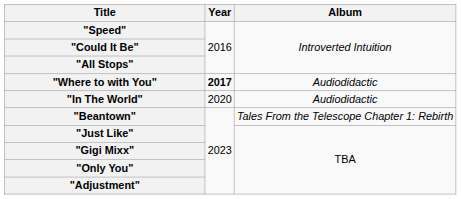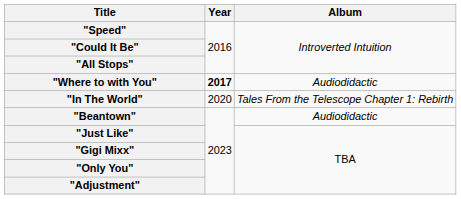 <table class="wikitable plainrowheaders" style="text-align:center;">
 <tr>
 <th scope="col" style="width:18em;">Title</th>
 <th scope="col" style="width:1em;">Year</th>
 <th scope="col">Album</th>
 </tr>
 <tr>
 <th scope="row">"Speed"</th>
 <td rowspan="3">2016</td>
 <td rowspan="3"><em>Introverted Intuition</em></td>
 </tr>
 <tr>
 <th scope="row">"Could It Be"</th>
 </tr>
 <tr>
 <th scope="row">"All Stops"</th>
 </tr>
 <tr>
 <th scope="row">"Where to with You"</th>
 <td rowspan="1"><strong>2017</strong></td>
 <td><em>Audiodidactic</em></td>
 </tr>
 <tr>
 <th scope="row">"In The World"</th>
 <td rowspan="1">2020</td>
-<td rowspan="1"><em>Audiodidactic</em></td>
+<td><em>Tales From the Telescope Chapter 1: Rebirth</em></td>
 </tr>
 <tr>
 <th scope="row">"Beantown"</th>
 <td rowspan="5">2023</td>
-<td><em>Tales From the Telescope Chapter 1: Rebirth</em></td>
+<td rowspan="1"><em>Audiodidactic</em></td>
 </tr>
 <tr>
 <th scope="row">"Just Like"</th>
 <td rowspan="4">TBA</td>
 </tr>
 <tr>
 <th scope="row">"Gigi Mixx"</th>
 </tr>
 <tr>
 <th scope="row">"Only You"</th>
 </tr>
 <tr>
 <th scope="row">"Adjustment"</th>
 </tr>
 </table>
